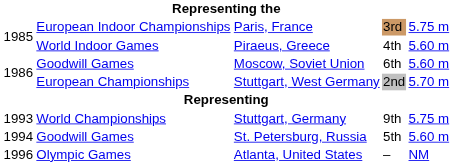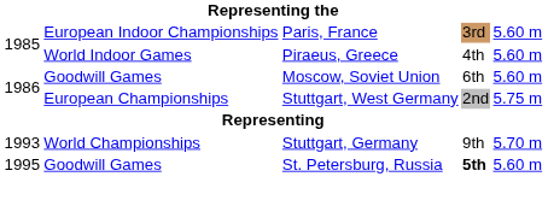 <table>
 <tr>
 <th colspan="5">Representing the </th>
 </tr>
 <tr>
 <td rowspan=2>1985</td>
 <td><a href='#'>European Indoor Championships</a></td>
 <td><a href='#'>Paris, France</a></td>
 <td bgcolor="cc9966">3rd</td>
-<td><a href='#'>5.75 m</a></td>
+<td><a href='#'>5.60 m</a></td>
 </tr>
 <tr>
 <td><a href='#'>World Indoor Games</a></td>
 <td><a href='#'>Piraeus, Greece</a></td>
 <td>4th</td>
 <td><a href='#'>5.60 m</a></td>
 </tr>
 <tr>
 <td rowspan=2>1986</td>
 <td><a href='#'>Goodwill Games</a></td>
 <td><a href='#'>Moscow, Soviet Union</a></td>
 <td>6th</td>
 <td><a href='#'>5.60 m</a></td>
 </tr>
 <tr>
 <td><a href='#'>European Championships</a></td>
 <td><a href='#'>Stuttgart, West Germany</a></td>
 <td bgcolor="silver">2nd</td>
-<td><a href='#'>5.70 m</a></td>
+<td><a href='#'>5.75 m</a></td>
 </tr>
 <tr>
 <th colspan="5">Representing </th>
 </tr>
 <tr>
 <td>1993</td>
 <td><a href='#'>World Championships</a></td>
 <td><a href='#'>Stuttgart, Germany</a></td>
 <td>9th</td>
-<td><a href='#'>5.75 m</a></td>
+<td><a href='#'>5.70 m</a></td>
 </tr>
 <tr>
-<td>1994</td>
+<td>1995</td>
 <td><a href='#'>Goodwill Games</a></td>
 <td><a href='#'>St. Petersburg, Russia</a></td>
-<td>5th</td>
+<td><strong>5th</strong></td>
 <td><a href='#'>5.60 m</a></td>
 </tr>
-<tr>
-<td>1996</td>
-<td><a href='#'>Olympic Games</a></td>
-<td><a href='#'>Atlanta, United States</a></td>
-<td>–</td>
-<td><a href='#'>NM</a></td>
-</tr>
 </table>
